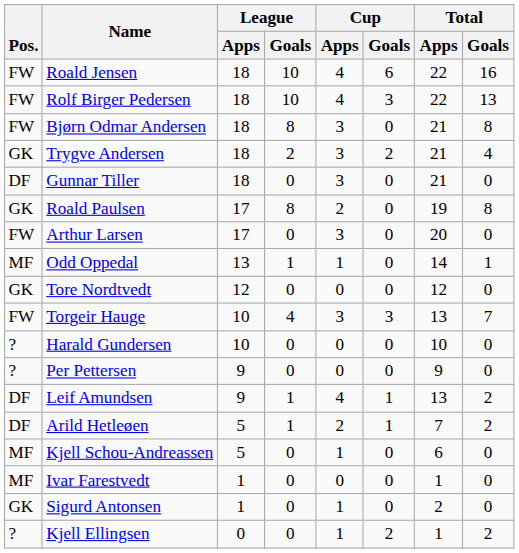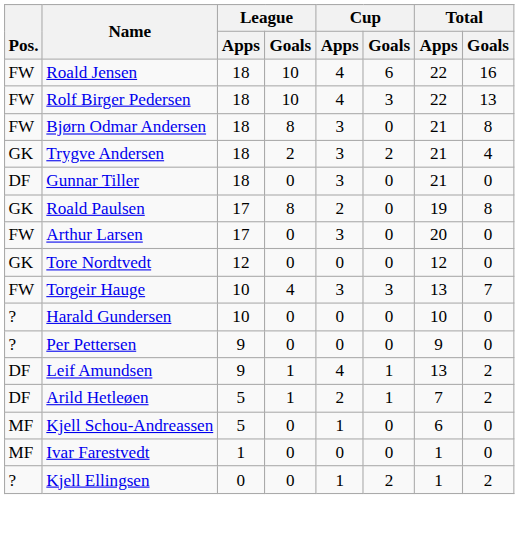 <table class="wikitable" style="text-align:center">
 <tr>
 <th rowspan="2" valign="bottom">Pos.</th>
 <th rowspan="2">Name</th>
 <th colspan="2" width="85">League</th>
 <th colspan="2" width="85">Cup</th>
 <th colspan="2" width="85">Total</th>
 </tr>
 <tr>
 <th>Apps</th>
 <th>Goals</th>
 <th>Apps</th>
 <th>Goals</th>
 <th>Apps</th>
 <th>Goals</th>
 </tr>
 <tr>
 <td align="left">FW</td>
 <td align="left"> <a href='#'>Roald Jensen</a></td>
 <td>18</td>
 <td>10</td>
 <td>4</td>
 <td>6</td>
 <td>22</td>
 <td>16</td>
 </tr>
 <tr>
 <td align="left">FW</td>
 <td align="left"> <a href='#'>Rolf Birger Pedersen</a></td>
 <td>18</td>
 <td>10</td>
 <td>4</td>
 <td>3</td>
 <td>22</td>
 <td>13</td>
 </tr>
 <tr>
 <td align="left">FW</td>
 <td align="left"> <a href='#'>Bjørn Odmar Andersen</a></td>
 <td>18</td>
 <td>8</td>
 <td>3</td>
 <td>0</td>
 <td>21</td>
 <td>8</td>
 </tr>
 <tr>
 <td align="left">GK</td>
 <td align="left"> <a href='#'>Trygve Andersen</a></td>
 <td>18</td>
 <td>2</td>
 <td>3</td>
 <td>2</td>
 <td>21</td>
 <td>4</td>
 </tr>
 <tr>
 <td align="left">DF</td>
 <td align="left"> <a href='#'>Gunnar Tiller</a></td>
 <td>18</td>
 <td>0</td>
 <td>3</td>
 <td>0</td>
 <td>21</td>
 <td>0</td>
 </tr>
 <tr>
 <td align="left">GK</td>
 <td align="left"> <a href='#'>Roald Paulsen</a></td>
 <td>17</td>
 <td>8</td>
 <td>2</td>
 <td>0</td>
 <td>19</td>
 <td>8</td>
 </tr>
 <tr>
 <td align="left">FW</td>
 <td align="left"> <a href='#'>Arthur Larsen</a></td>
 <td>17</td>
 <td>0</td>
 <td>3</td>
 <td>0</td>
 <td>20</td>
 <td>0</td>
 </tr>
 <tr>
-<td align="left">MF</td>
-<td align="left"> <a href='#'>Odd Oppedal</a></td>
-<td>13</td>
-<td>1</td>
-<td>1</td>
-<td>0</td>
-<td>14</td>
-<td>1</td>
-</tr>
-<tr>
 <td align="left">GK</td>
 <td align="left"> <a href='#'>Tore Nordtvedt</a></td>
 <td>12</td>
 <td>0</td>
 <td>0</td>
 <td>0</td>
 <td>12</td>
 <td>0</td>
 </tr>
 <tr>
 <td align="left">FW</td>
 <td align="left"> <a href='#'>Torgeir Hauge</a></td>
 <td>10</td>
 <td>4</td>
 <td>3</td>
 <td>3</td>
 <td>13</td>
 <td>7</td>
 </tr>
 <tr>
 <td align="left">?</td>
 <td align="left"> <a href='#'>Harald Gundersen</a></td>
 <td>10</td>
 <td>0</td>
 <td>0</td>
 <td>0</td>
 <td>10</td>
 <td>0</td>
 </tr>
 <tr>
 <td align="left">?</td>
 <td align="left"> <a href='#'>Per Pettersen</a></td>
 <td>9</td>
 <td>0</td>
 <td>0</td>
 <td>0</td>
 <td>9</td>
 <td>0</td>
 </tr>
 <tr>
 <td align="left">DF</td>
 <td align="left"> <a href='#'>Leif Amundsen</a></td>
 <td>9</td>
 <td>1</td>
 <td>4</td>
 <td>1</td>
 <td>13</td>
 <td>2</td>
 </tr>
 <tr>
 <td align="left">DF</td>
 <td align="left"> <a href='#'>Arild Hetleøen</a></td>
 <td>5</td>
 <td>1</td>
 <td>2</td>
 <td>1</td>
 <td>7</td>
 <td>2</td>
 </tr>
 <tr>
 <td align="left">MF</td>
 <td align="left"> <a href='#'>Kjell Schou-Andreassen</a></td>
 <td>5</td>
 <td>0</td>
 <td>1</td>
 <td>0</td>
 <td>6</td>
 <td>0</td>
 </tr>
 <tr>
 <td align="left">MF</td>
 <td align="left"> <a href='#'>Ivar Farestvedt</a></td>
 <td>1</td>
 <td>0</td>
 <td>0</td>
 <td>0</td>
 <td>1</td>
 <td>0</td>
 </tr>
 <tr>
-<td align="left">GK</td>
-<td align="left"> <a href='#'>Sigurd Antonsen</a></td>
-<td>1</td>
-<td>0</td>
-<td>1</td>
-<td>0</td>
-<td>2</td>
-<td>0</td>
-</tr>
-<tr>
 <td align="left">?</td>
 <td align="left"> <a href='#'>Kjell Ellingsen</a></td>
 <td>0</td>
 <td>0</td>
 <td>1</td>
 <td>2</td>
 <td>1</td>
 <td>2</td>
 </tr>
 </table>
